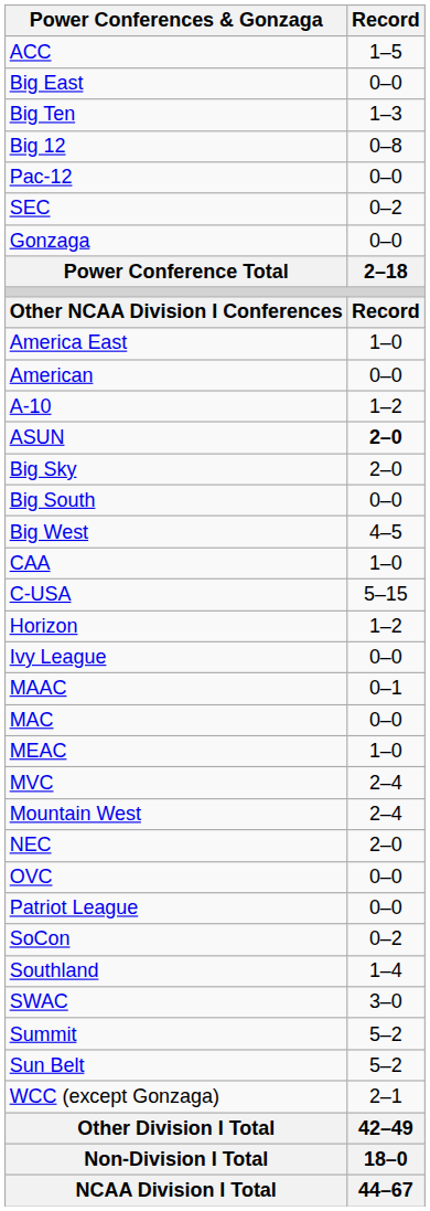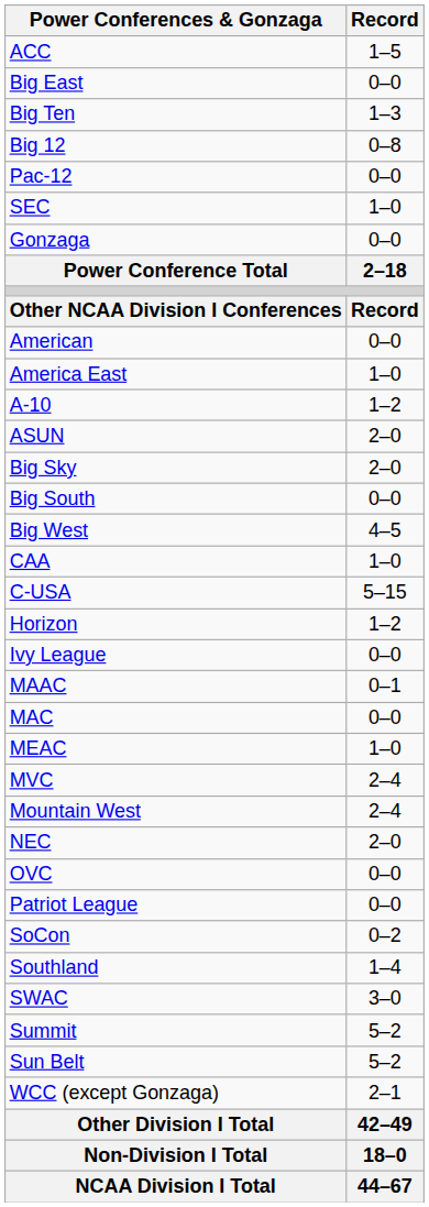 <table class="wikitable">
 <tr>
 <th>Power Conferences & Gonzaga</th>
 <th>Record</th>
 </tr>
 <tr>
 <td><a href='#'>ACC</a></td>
 <td align=center>1–5</td>
 </tr>
 <tr>
 <td><a href='#'>Big East</a></td>
 <td align=center>0–0</td>
 </tr>
 <tr>
 <td><a href='#'>Big Ten</a></td>
 <td align=center>1–3</td>
 </tr>
 <tr>
 <td><a href='#'>Big 12</a></td>
 <td align=center>0–8</td>
 </tr>
 <tr>
 <td><a href='#'>Pac-12</a></td>
 <td align=center>0–0</td>
 </tr>
 <tr>
 <td><a href='#'>SEC</a></td>
-<td align=center>0–2</td>
+<td align=center>1–0</td>
 </tr>
 <tr>
 <td><a href='#'>Gonzaga</a></td>
 <td align=center>0–0</td>
 </tr>
 <tr>
 <th>Power Conference Total</th>
 <th><strong>2–18</strong></th>
 </tr>
 <tr>
 <th colspan="2" style="background:lightgrey;"></th>
 </tr>
 <tr>
 <th>Other NCAA Division I Conferences</th>
 <th>Record</th>
 </tr>
 <tr>
+<td><a href='#'>American</a></td>
+<td align=center>0–0</td>
+</tr>
+<tr>
 <td><a href='#'>America East</a></td>
 <td align=center>1–0</td>
-</tr>
-<tr>
-<td><a href='#'>American</a></td>
-<td align=center>0–0</td>
 </tr>
 <tr>
 <td><a href='#'>A-10</a></td>
 <td align=center>1–2</td>
 </tr>
 <tr>
 <td><a href='#'>ASUN</a></td>
-<td align=center><strong>2–0</strong></td>
+<td align=center>2–0</td>
 </tr>
 <tr>
 <td><a href='#'>Big Sky</a></td>
 <td align=center>2–0</td>
 </tr>
 <tr>
 <td><a href='#'>Big South</a></td>
 <td align=center>0–0</td>
 </tr>
 <tr>
 <td><a href='#'>Big West</a></td>
 <td align=center>4–5</td>
 </tr>
 <tr>
 <td><a href='#'>CAA</a></td>
 <td align=center>1–0</td>
 </tr>
 <tr>
 <td><a href='#'>C-USA</a></td>
 <td align=center>5–15</td>
 </tr>
 <tr>
 <td><a href='#'>Horizon</a></td>
 <td align=center>1–2</td>
 </tr>
 <tr>
 <td><a href='#'>Ivy League</a></td>
 <td align=center>0–0</td>
 </tr>
 <tr>
 <td><a href='#'>MAAC</a></td>
 <td align=center>0–1</td>
 </tr>
 <tr>
 <td><a href='#'>MAC</a></td>
 <td align=center>0–0</td>
 </tr>
 <tr>
 <td><a href='#'>MEAC</a></td>
 <td align=center>1–0</td>
 </tr>
 <tr>
 <td><a href='#'>MVC</a></td>
 <td align=center>2–4</td>
 </tr>
 <tr>
 <td><a href='#'>Mountain West</a></td>
 <td align=center>2–4</td>
 </tr>
 <tr>
 <td><a href='#'>NEC</a></td>
 <td align=center>2–0</td>
 </tr>
 <tr>
 <td><a href='#'>OVC</a></td>
 <td align=center>0–0</td>
 </tr>
 <tr>
 <td><a href='#'>Patriot League</a></td>
 <td align=center>0–0</td>
 </tr>
 <tr>
 <td><a href='#'>SoCon</a></td>
 <td align=center>0–2</td>
 </tr>
 <tr>
 <td><a href='#'>Southland</a></td>
 <td align=center>1–4</td>
 </tr>
 <tr>
 <td><a href='#'>SWAC</a></td>
 <td align=center>3–0</td>
 </tr>
 <tr>
 <td><a href='#'>Summit</a></td>
 <td align=center>5–2</td>
 </tr>
 <tr>
 <td><a href='#'>Sun Belt</a></td>
 <td align=center>5–2</td>
 </tr>
 <tr>
 <td><a href='#'>WCC</a> (except Gonzaga)</td>
 <td align=center>2–1</td>
 </tr>
 <tr>
 <th>Other Division I Total</th>
 <th><strong>42–49</strong></th>
 </tr>
 <tr>
 <th>Non-Division I Total</th>
 <th><strong>18–0</strong></th>
 </tr>
 <tr>
 <th>NCAA Division I Total</th>
 <th><strong>44–67</strong></th>
 </tr>
 </table>
